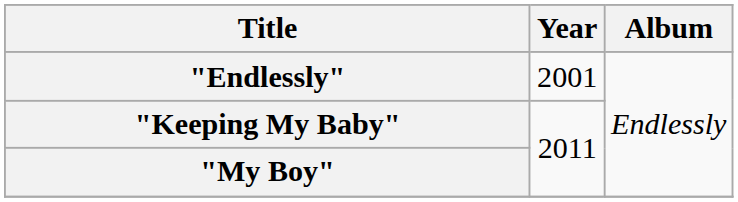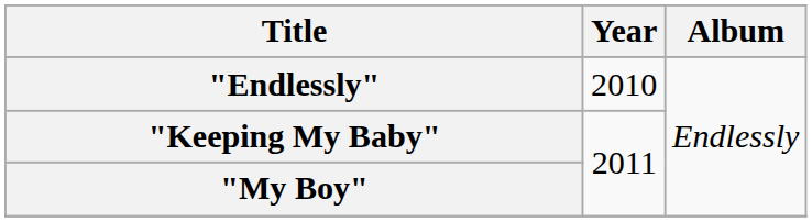 <table class="wikitable plainrowheaders" style="text-align:center;">
 <tr>
 <th scope="col" style="width:17em;">Title</th>
 <th scope="col" style="width:1em;">Year</th>
 <th scope="col">Album</th>
 </tr>
 <tr>
 <th scope="row">"Endlessly"</th>
-<td>2001</td>
+<td>2010</td>
 <td rowspan="3"><em>Endlessly</em></td>
 </tr>
 <tr>
 <th scope="row">"Keeping My Baby"</th>
 <td rowspan="2">2011</td>
 </tr>
 <tr>
 <th scope="row">"My Boy"</th>
 </tr>
 <tr>
 </tr>
 </table>
